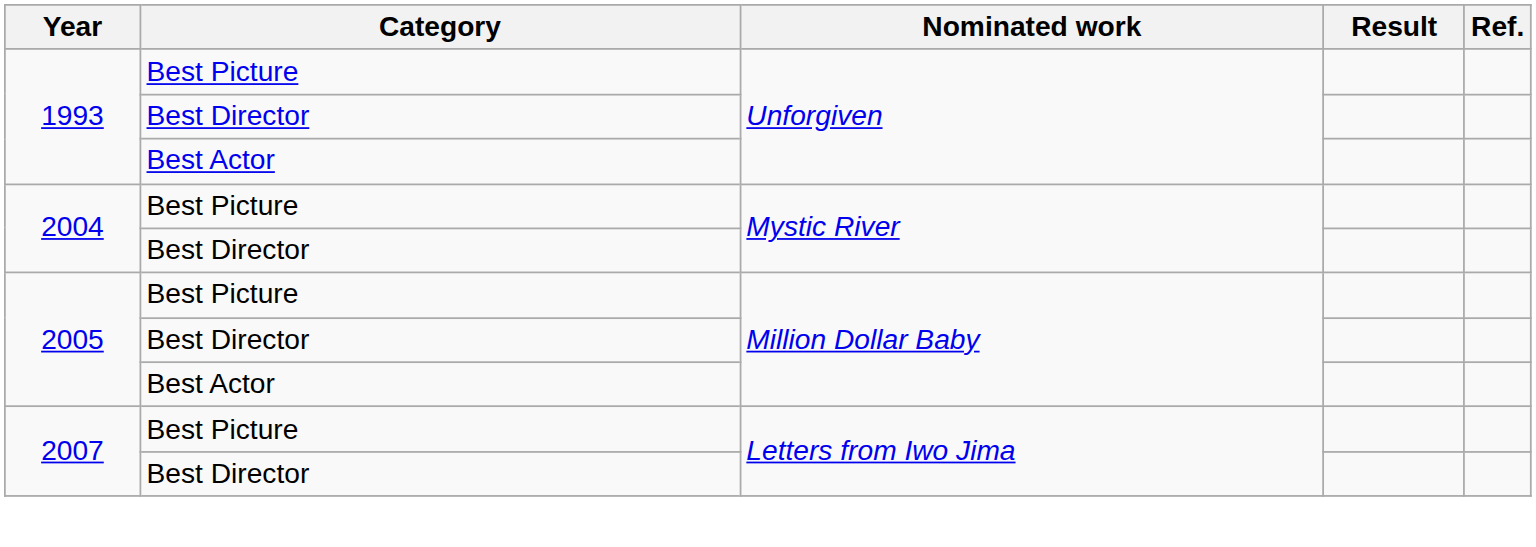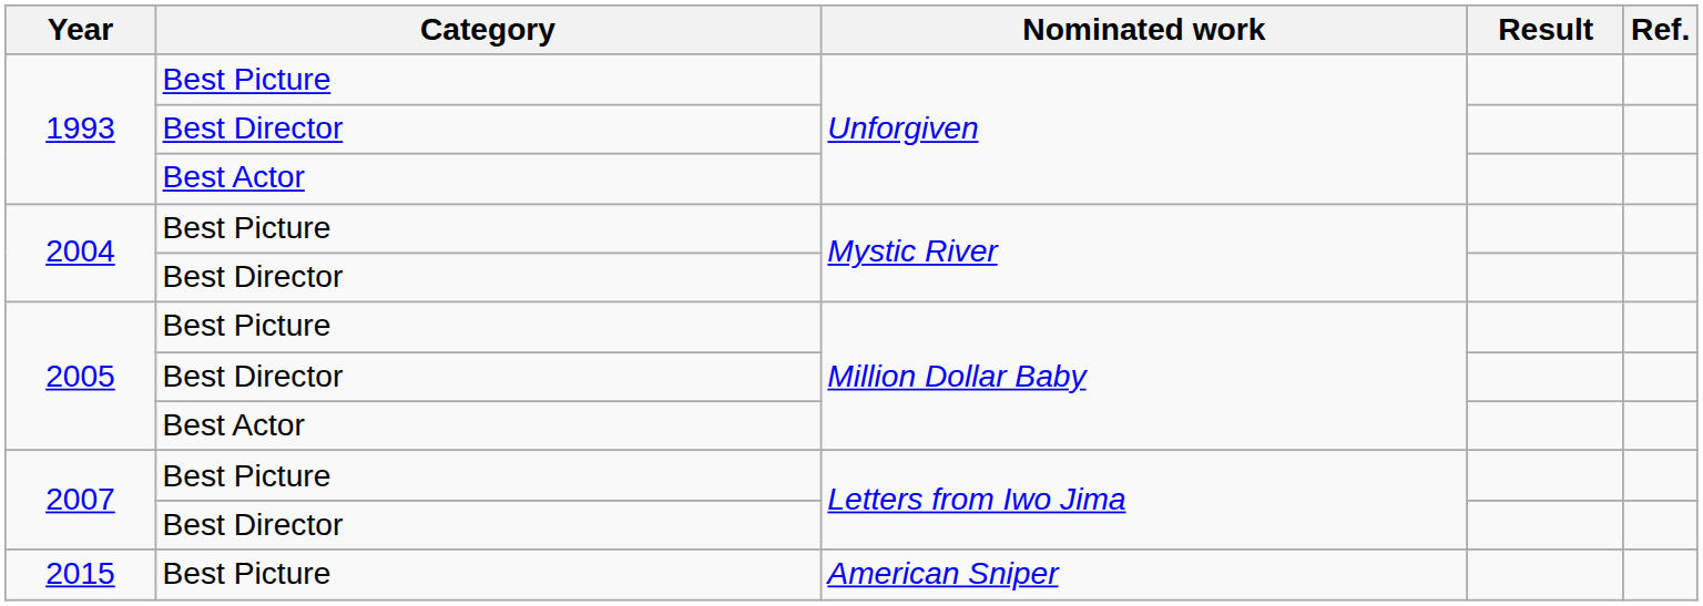 <table class=wikitable>
 <tr>
 <th scope="col" style="width:5em;">Year</th>
 <th scope="col" style="width:26em;">Category</th>
 <th scope="col" style="width:25em;">Nominated work</th>
 <th scope="col" style="width:5em;">Result</th>
 <th>Ref.</th>
 </tr>
 <tr>
 <td style="text-align:center;",  rowspan="3"><a href='#'>1993</a></td>
 <td><a href='#'>Best Picture</a></td>
 <td rowspan="3"><em><a href='#'>Unforgiven</a></em></td>
 <td></td>
 <td></td>
 </tr>
 <tr>
 <td><a href='#'>Best Director</a></td>
 <td></td>
 <td></td>
 </tr>
 <tr>
 <td><a href='#'>Best Actor</a></td>
 <td></td>
 <td></td>
 </tr>
 <tr>
 <td style="text-align:center;", rowspan="2"><a href='#'>2004</a></td>
 <td>Best Picture</td>
 <td rowspan="2"><em><a href='#'>Mystic River</a></em></td>
 <td></td>
 <td></td>
 </tr>
 <tr>
 <td>Best Director</td>
 <td></td>
 <td></td>
 </tr>
 <tr>
 <td style="text-align:center;", rowspan="3"><a href='#'>2005</a></td>
 <td>Best Picture</td>
 <td rowspan="3"><em><a href='#'>Million Dollar Baby</a></em></td>
 <td></td>
 <td></td>
 </tr>
 <tr>
 <td>Best Director</td>
 <td></td>
 <td></td>
 </tr>
 <tr>
 <td>Best Actor</td>
 <td></td>
 <td></td>
 </tr>
 <tr>
 <td style="text-align:center;", rowspan="2"><a href='#'>2007</a></td>
 <td>Best Picture</td>
 <td rowspan="2"><em><a href='#'>Letters from Iwo Jima</a></em></td>
 <td></td>
 <td></td>
 </tr>
 <tr>
 <td>Best Director</td>
 <td></td>
 <td></td>
 </tr>
+<tr>
+<td style="text-align:center;"><a href='#'>2015</a></td>
+<td>Best Picture</td>
+<td><em><a href='#'>American Sniper</a></em></td>
+<td></td>
+<td></td>
+</tr>
 </table>
